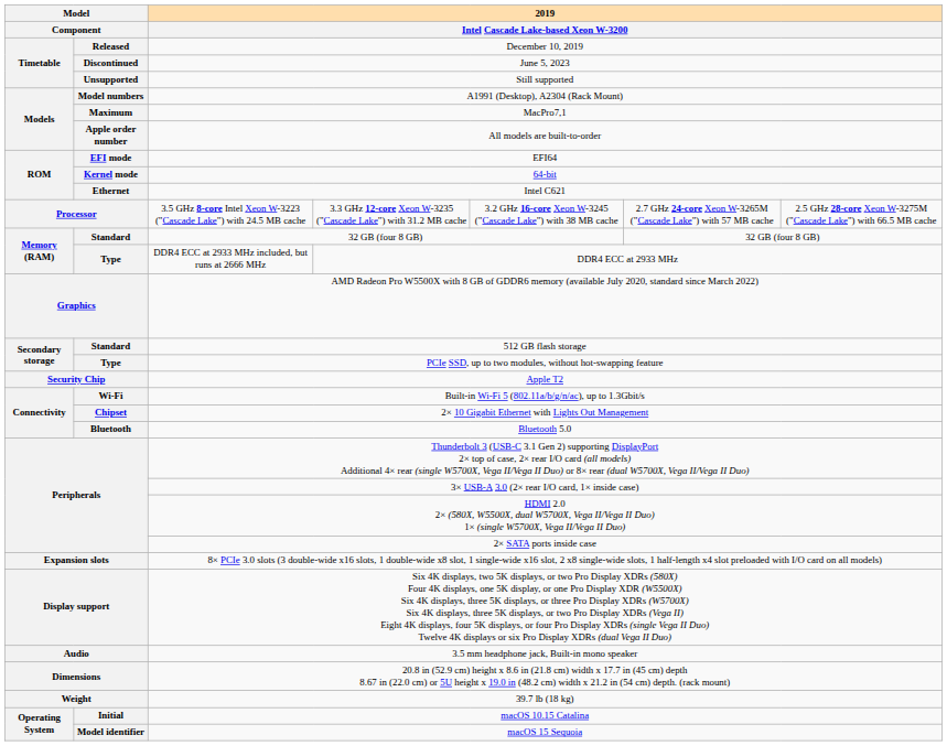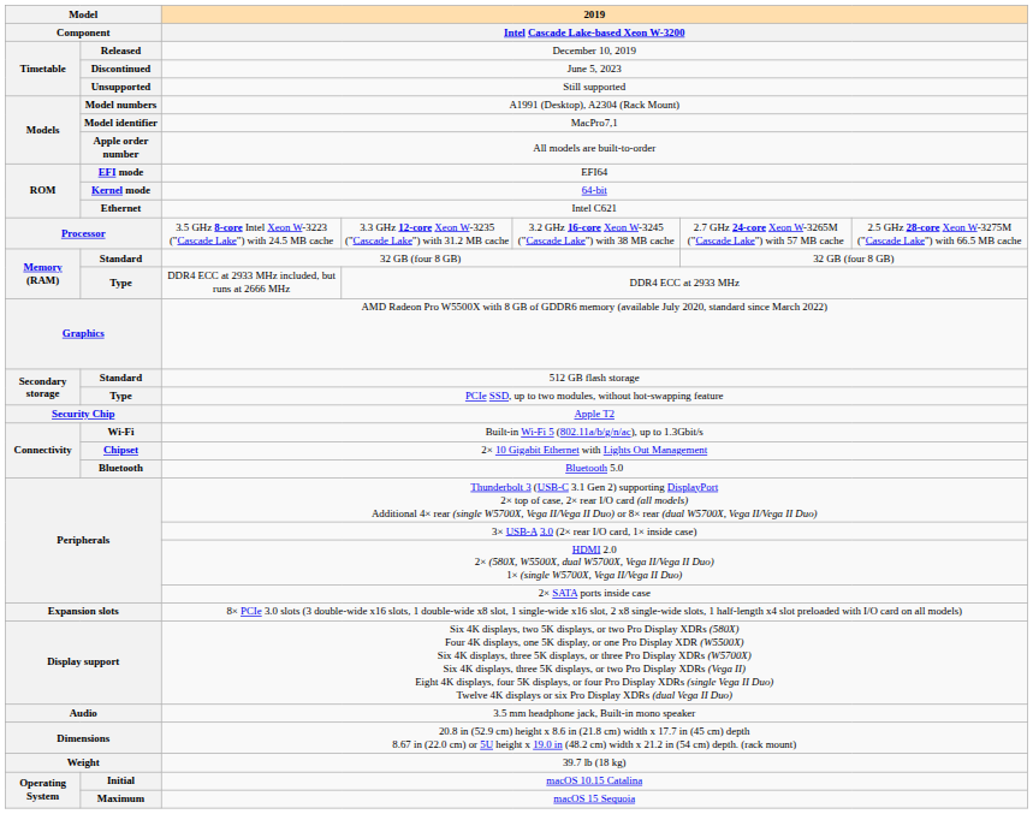 <table class="wikitable mw-collapsible" style="font-size:small; text-align:center">
 <tr>
 <th colspan=2>Model</th>
 <th colspan=5 style="background:#ffdead">2019</th>
 </tr>
 <tr>
 <th colspan=2>Component</th>
 <th colspan=5><a href='#'>Intel</a> <a href='#'>Cascade Lake-based Xeon W-3200</a></th>
 </tr>
 <tr>
 <th rowspan=3>Timetable</th>
 <th>Released</th>
 <td colspan=5>December 10, 2019</td>
 </tr>
 <tr>
 <th>Discontinued</th>
 <td colspan=5>June 5, 2023</td>
 </tr>
 <tr>
 <th>Unsupported</th>
 <td colspan=5>Still supported</td>
 </tr>
 <tr>
 <th rowspan=3>Models</th>
 <th>Model numbers</th>
 <td colspan=5>A1991 (Desktop), A2304 (Rack Mount)</td>
 </tr>
 <tr>
-<th>Maximum</th>
+<th>Model identifier</th>
 <td colspan=5>MacPro7,1</td>
 </tr>
 <tr>
 <th>Apple order number</th>
 <td colspan=5>All models are built-to-order</td>
 </tr>
 <tr>
 <th rowspan=3>ROM</th>
 <th><a href='#'>EFI</a> mode</th>
 <td colspan=5>EFI64</td>
 </tr>
 <tr>
 <th><a href='#'>Kernel</a> mode</th>
 <td colspan=5><a href='#'>64-bit</a></td>
 </tr>
 <tr>
 <th>Ethernet</th>
 <td colspan=5>Intel C621</td>
 </tr>
 <tr>
 <th colspan=2><a href='#'>Processor</a></th>
 <td>3.5 GHz <strong><a href='#'>8-core</a></strong> Intel <a href='#'>Xeon W</a>-3223 ("<a href='#'>Cascade Lake</a>") with 24.5 MB cache</td>
 <td>3.3 GHz <strong><a href='#'>12-core</a></strong> <a href='#'>Xeon W</a>-3235 ("<a href='#'>Cascade Lake</a>") with 31.2 MB cache</td>
 <td>3.2 GHz <strong><a href='#'>16-core</a></strong> <a href='#'>Xeon W</a>-3245 ("<a href='#'>Cascade Lake</a>") with 38 MB cache</td>
 <td>2.7 GHz <strong><a href='#'>24-core</a></strong> <a href='#'>Xeon W</a>-3265M ("<a href='#'>Cascade Lake</a>") with 57 MB cache</td>
 <td>2.5 GHz <strong><a href='#'>28-core</a></strong> <a href='#'>Xeon W</a>-3275M ("<a href='#'>Cascade Lake</a>") with 66.5 MB cache</td>
 </tr>
 <tr>
 <th rowspan=2><a href='#'>Memory</a> (RAM)</th>
 <th>Standard</th>
 <td colspan=3>32 GB (four 8 GB)<br></td>
 <td colspan=2>32 GB (four 8 GB)<br></td>
 </tr>
 <tr>
 <th>Type</th>
 <td>DDR4 ECC at 2933 MHz included, but runs at 2666 MHz</td>
 <td colspan=5>DDR4 ECC at 2933 MHz</td>
 </tr>
 <tr>
 <th colspan=2><a href='#'>Graphics</a></th>
 <td colspan=5>AMD Radeon Pro W5500X with 8 GB of GDDR6 memory (available July 2020, standard since March 2022)<br><br><br><br><br></td>
 </tr>
 <tr>
 <th rowspan=2>Secondary storage</th>
 <th>Standard</th>
 <td colspan=5>512 GB flash storage<br></td>
 </tr>
 <tr>
 <th>Type</th>
 <td colspan=5><a href='#'>PCIe</a> <a href='#'>SSD</a>, up to two modules, without hot-swapping feature</td>
 </tr>
 <tr>
 <th colspan=2><a href='#'>Security Chip</a></th>
 <td colspan=5><a href='#'>Apple T2</a></td>
 </tr>
 <tr>
 <th rowspan=3>Connectivity</th>
 <th>Wi-Fi</th>
 <td colspan=5>Built-in <a href='#'>Wi-Fi 5</a> (<a href='#'>802.11a/b/g/n/ac</a>), up to 1.3Gbit/s</td>
 </tr>
 <tr>
 <th><a href='#'>Chipset</a></th>
 <td colspan=5>2× <a href='#'>10 Gigabit Ethernet</a> with <a href='#'>Lights Out Management</a></td>
 </tr>
 <tr>
 <th>Bluetooth</th>
 <td colspan=5><a href='#'>Bluetooth</a> 5.0</td>
 </tr>
 <tr>
 <th colspan=2 rowspan=4>Peripherals</th>
 <td colspan=5><a href='#'>Thunderbolt 3</a> (<a href='#'>USB-C</a> 3.1 Gen 2) supporting <a href='#'>DisplayPort</a><br>2× top of case, 2× rear I/O card <em>(all models)</em><br>Additional 4× rear <em>(single W5700X, Vega II/Vega II Duo)</em> or 8× rear <em>(dual W5700X, Vega II/Vega II Duo)</em></td>
 </tr>
 <tr>
 <td colspan=5>3× <a href='#'>USB-A</a> <a href='#'>3.0</a> (2× rear I/O card, 1× inside case)</td>
 </tr>
 <tr>
 <td colspan=5><a href='#'>HDMI</a> 2.0<br>2× <em>(580X, W5500X, dual W5700X, Vega II/Vega II Duo)</em><br>1× <em>(single W5700X, Vega II/Vega II Duo)</em></td>
 </tr>
 <tr>
 <td colspan=5>2× <a href='#'>SATA</a> ports inside case</td>
 </tr>
 <tr>
 <th colspan="2">Expansion slots</th>
 <td colspan="5">8× <a href='#'>PCIe</a> 3.0 slots (3 double-wide x16 slots, 1 double-wide x8 slot, 1 single-wide x16 slot, 2 x8 single-wide slots, 1 half-length x4 slot preloaded with I/O card on all models)</td>
 </tr>
 <tr>
 <th colspan=2>Display support</th>
 <td colspan=5>Six 4K displays, two 5K displays, or two Pro Display XDRs <em>(580X)</em><br>Four 4K displays, one 5K display, or one Pro Display XDR <em>(W5500X)</em><br>Six 4K displays, three 5K displays, or three Pro Display XDRs <em>(W5700X)</em><br>Six 4K displays, three 5K displays, or two Pro Display XDRs <em>(Vega II)</em><br>Eight 4K displays, four 5K displays, or four Pro Display XDRs <em>(single Vega II Duo)</em><br>Twelve 4K displays or six Pro Display XDRs <em>(dual Vega II Duo)</em></td>
 </tr>
 <tr>
 <th colspan=2>Audio</th>
 <td colspan=5>3.5 mm headphone jack, Built-in mono speaker</td>
 </tr>
 <tr>
 <th colspan=2>Dimensions</th>
 <td colspan=5>20.8 in (52.9 cm) height x 8.6 in (21.8 cm) width x 17.7 in (45 cm) depth<br>8.67 in (22.0 cm) or <a href='#'>5U</a> height x <a href='#'>19.0 in</a> (48.2 cm) width x 21.2 in (54 cm) depth. (rack mount)</td>
 </tr>
 <tr>
 <th colspan=2>Weight</th>
 <td colspan=5>39.7 lb (18 kg)</td>
 </tr>
 <tr>
 <th rowspan="2">Operating System</th>
 <th>Initial</th>
 <td colspan="5"><a href='#'>macOS 10.15 Catalina</a></td>
 </tr>
 <tr>
-<th>Model identifier</th>
+<th>Maximum</th>
 <td colspan="5"><a href='#'>macOS 15 Sequoia</a></td>
 </tr>
 </table>
